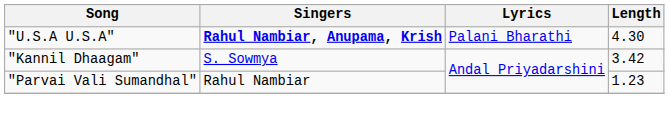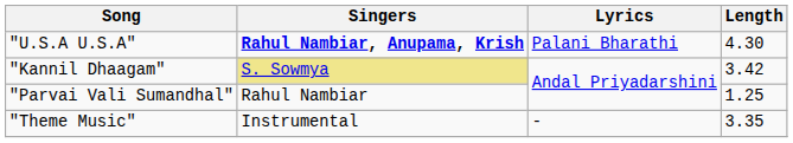 <table class="wikitable" style="font-size:95%;">
 <tr>
 <th>Song</th>
 <th>Singers</th>
 <th>Lyrics</th>
 <th>Length</th>
 </tr>
 <tr>
 <td>"U.S.A U.S.A"</td>
 <td><strong><a href='#'>Rahul Nambiar</a>, <a href='#'>Anupama</a>, <a href='#'>Krish</a></strong></td>
 <td><a href='#'>Palani Bharathi</a></td>
 <td>4.30</td>
 </tr>
 <tr>
 <td>"Kannil Dhaagam"</td>
-<td><a href='#'>S. Sowmya</a></td>
+<td style="background: khaki;"><a href='#'>S. Sowmya</a></td>
 <td rowspan=2><a href='#'>Andal Priyadarshini</a></td>
 <td>3.42</td>
 </tr>
 <tr>
 <td>"Parvai Vali Sumandhal"</td>
 <td>Rahul Nambiar</td>
-<td>1.23</td>
+<td>1.25</td>
+</tr>
+<tr>
+<td>"Theme Music"</td>
+<td>Instrumental</td>
+<td>-</td>
+<td>3.35</td>
 </tr>
 <tr>
 </tr>
 </table>
